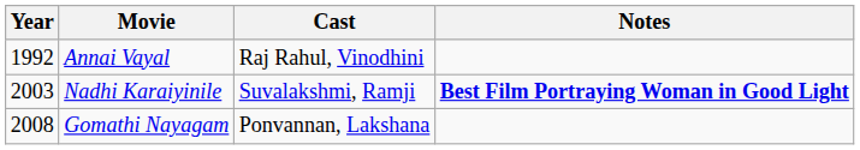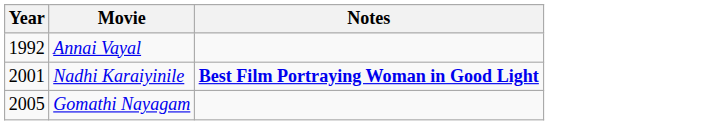 <table class="wikitable">
 <tr style="background:#ccc; text-align:center;">
 <th>Year</th>
 <th>Movie</th>
-<th>Cast</th>
 <th>Notes</th>
 </tr>
 <tr>
 <td>1992</td>
 <td><em><a href='#'>Annai Vayal</a></em></td>
-<td>Raj Rahul, <a href='#'>Vinodhini</a></td>
 <td></td>
 </tr>
 <tr>
-<td>2003</td>
+<td>2001</td>
 <td><em><a href='#'>Nadhi Karaiyinile</a></em></td>
-<td><a href='#'>Suvalakshmi</a>, <a href='#'>Ramji</a></td>
 <td><strong><a href='#'>Best Film Portraying Woman in Good Light</a></strong></td>
 </tr>
 <tr>
-<td>2008</td>
+<td>2005</td>
 <td><em><a href='#'>Gomathi Nayagam</a></em></td>
-<td>Ponvannan, <a href='#'>Lakshana</a></td>
 <td></td>
 </tr>
 </table>
